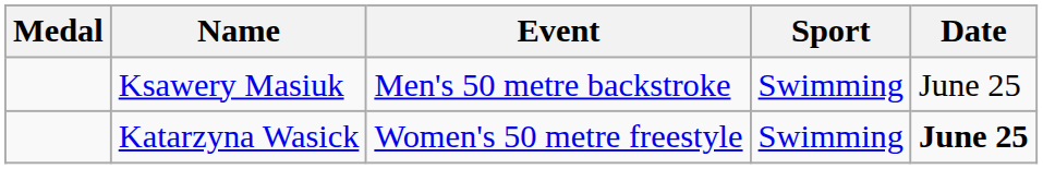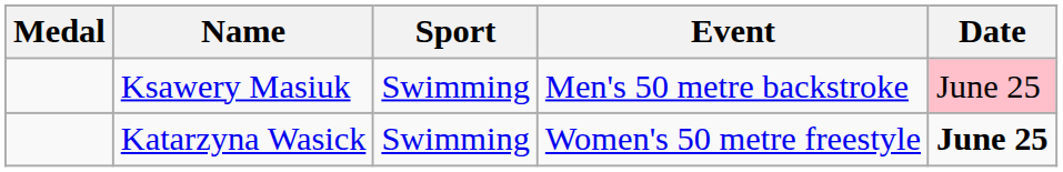 <table class="wikitable sortable">
 <tr>
 <th>Medal</th>
 <th>Name</th>
+<th>Sport</th>
 <th>Event</th>
-<th>Sport</th>
 <th>Date</th>
 </tr>
 <tr>
 <td></td>
 <td><a href='#'>Ksawery Masiuk</a></td>
+<td><a href='#'>Swimming</a></td>
 <td><a href='#'>Men's 50 metre backstroke</a></td>
-<td><a href='#'>Swimming</a></td>
-<td>June 25</td>
+<td style="background: pink;">June 25</td>
 </tr>
 <tr>
 <td></td>
 <td><a href='#'>Katarzyna Wasick</a></td>
+<td><a href='#'>Swimming</a></td>
 <td><a href='#'>Women's 50 metre freestyle</a></td>
-<td><a href='#'>Swimming</a></td>
 <td><strong>June 25</strong></td>
 </tr>
 </table>
